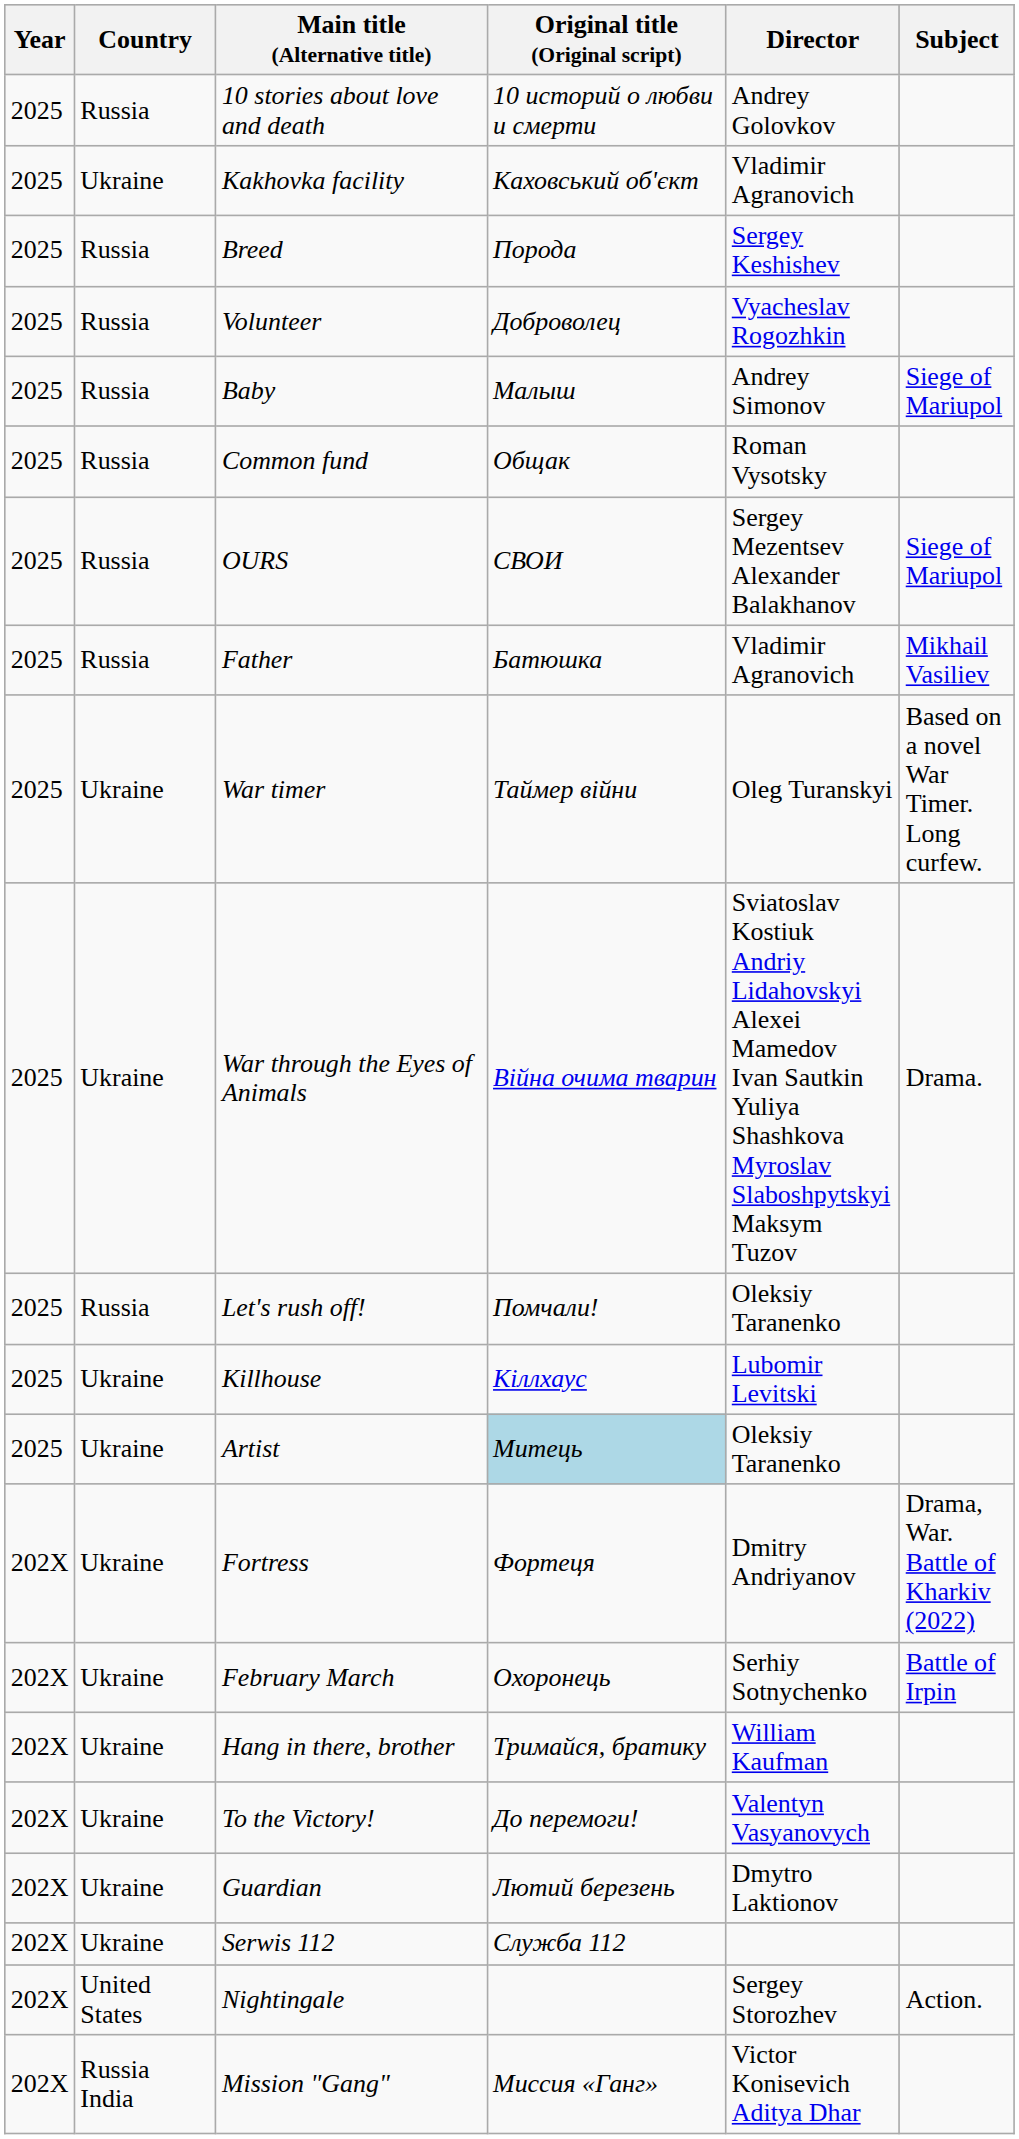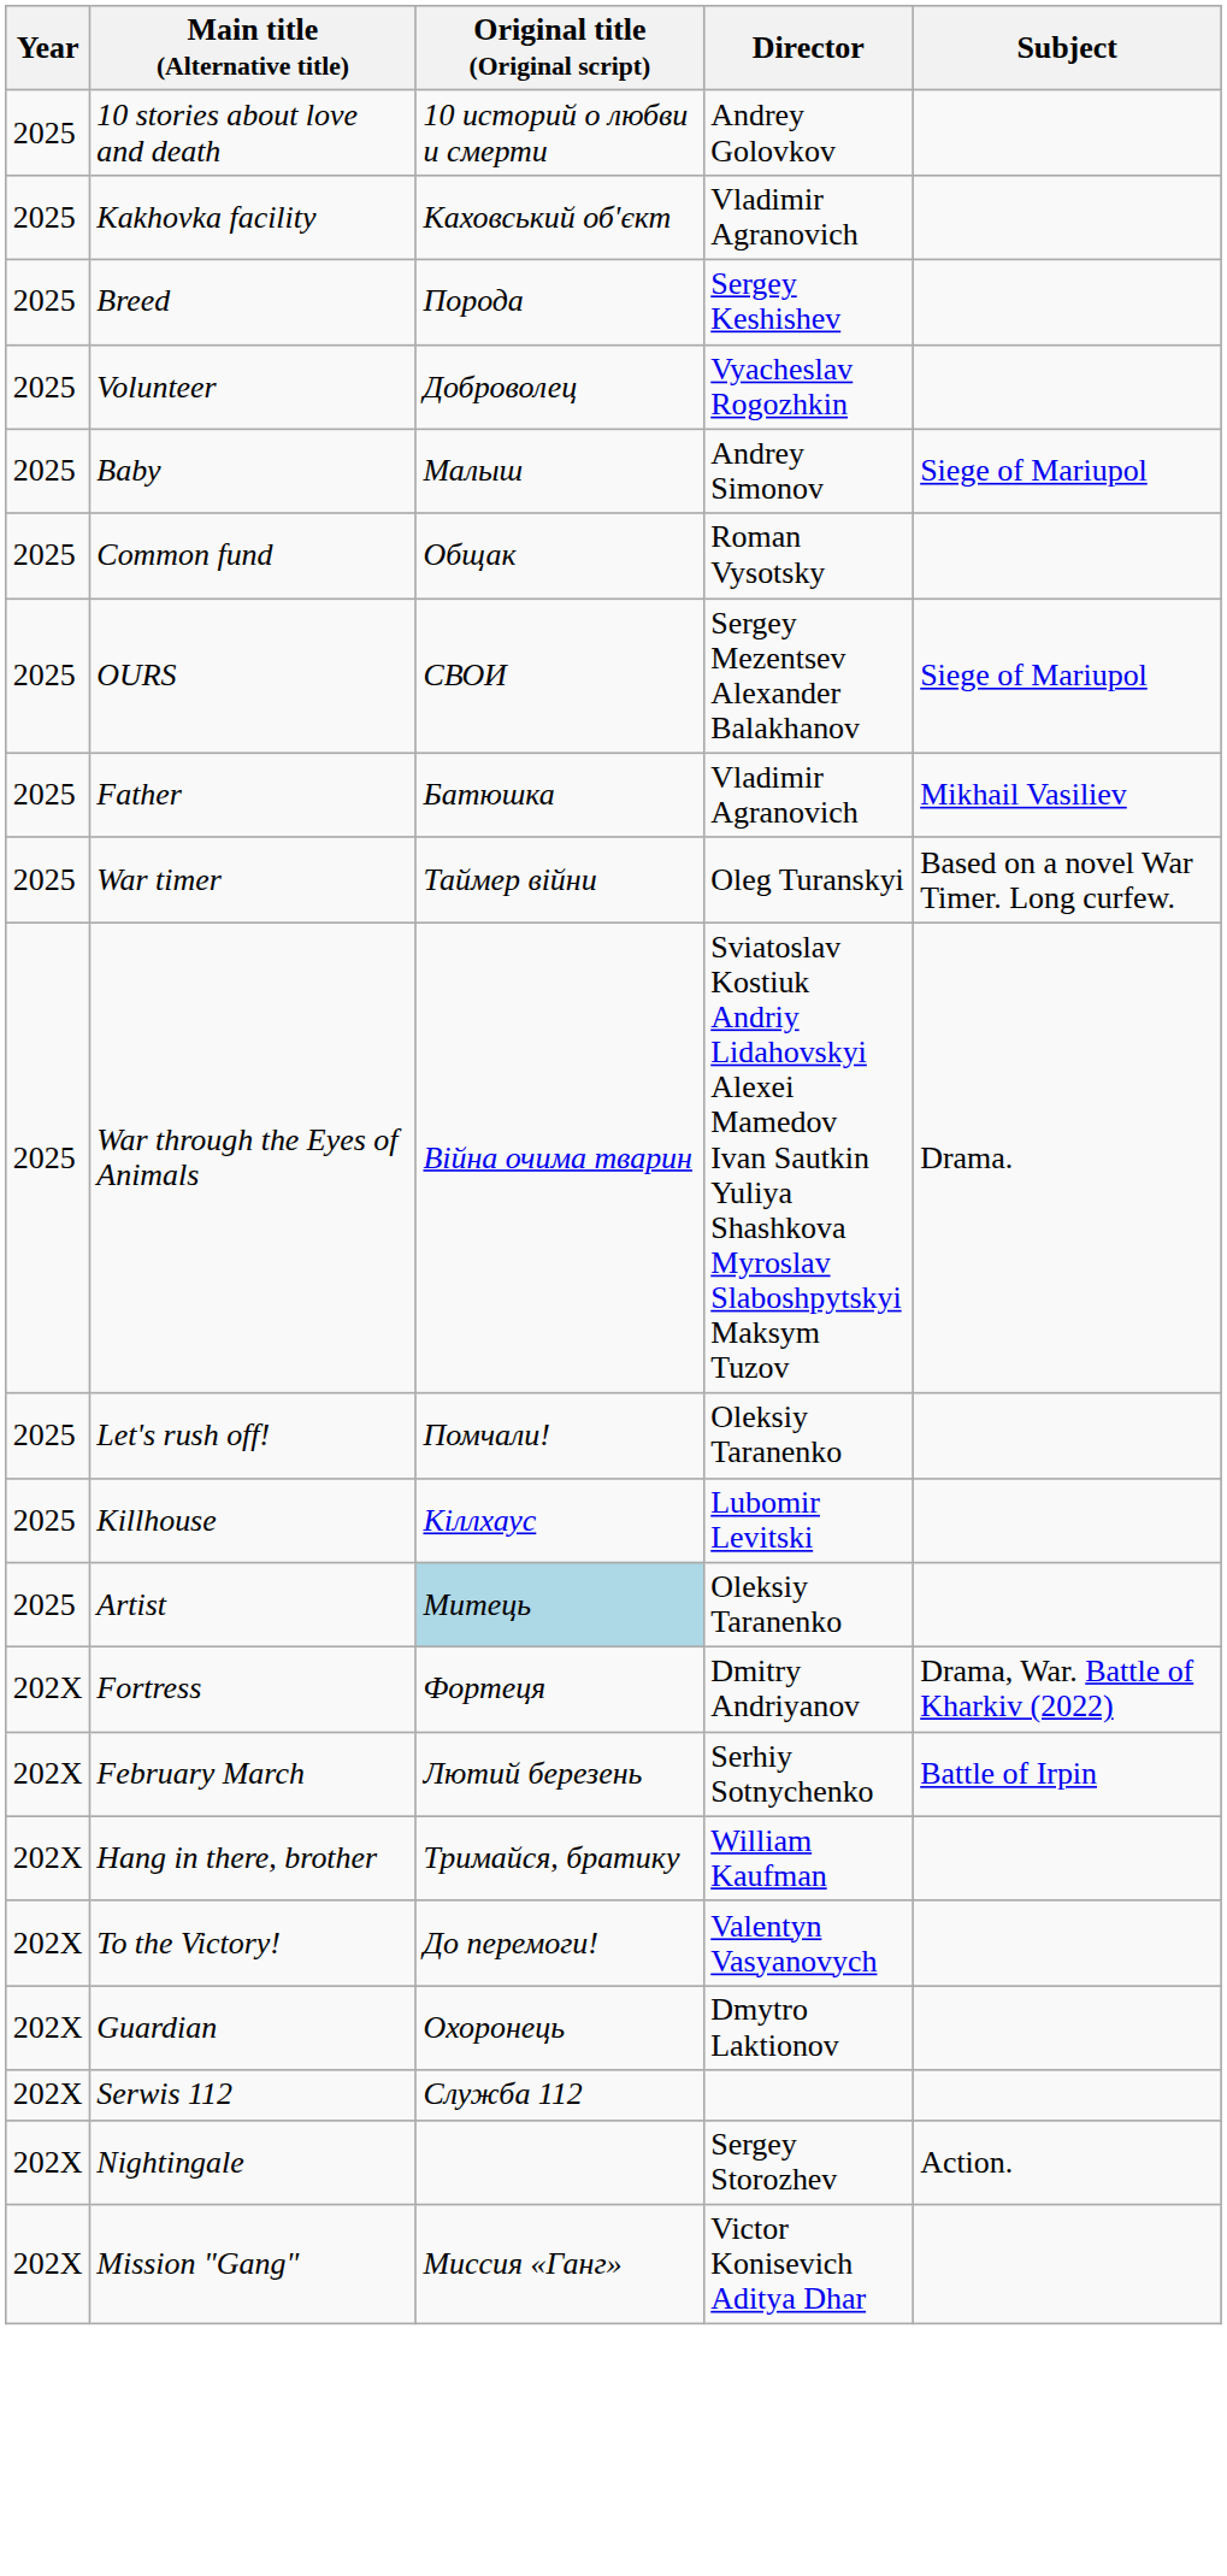 <table class="wikitable sortable" style="width:100%;">
 <tr>
 <th>Year</th>
-<th width= 80>Country</th>
 <th class="unsortable" style="width:160px;">Main title<br><small>(Alternative title)</small></th>
 <th class="unsortable" style="width:140px;">Original title<br><small>(Original script)</small></th>
 <th width=100>Director</th>
 <th class="unsortable">Subject</th>
 </tr>
 <tr>
 <td>2025</td>
-<td>Russia</td>
 <td><em>10 stories about love and death</em></td>
 <td><em>10 историй о любви и смерти</em></td>
 <td>Andrey Golovkov</td>
 <td></td>
 </tr>
 <tr>
 <td>2025</td>
-<td>Ukraine</td>
 <td><em>Kakhovka facility</em></td>
 <td><em>Каховський об'єкт</em></td>
 <td>Vladimir Agranovich</td>
 <td></td>
 </tr>
 <tr>
 <td>2025</td>
-<td>Russia</td>
 <td><em>Breed</em></td>
 <td><em>Порода</em></td>
 <td><a href='#'>Sergey Keshishev</a></td>
 <td></td>
 </tr>
 <tr>
 <td>2025</td>
-<td>Russia</td>
 <td><em>Volunteer</em></td>
 <td><em>Доброволец</em></td>
 <td><a href='#'>Vyacheslav Rogozhkin</a></td>
 <td></td>
 </tr>
 <tr>
 <td>2025</td>
-<td>Russia</td>
 <td><em>Baby</em></td>
 <td><em>Малыш</em></td>
 <td>Andrey Simonov</td>
 <td><a href='#'>Siege of Mariupol</a></td>
 </tr>
 <tr>
 <td>2025</td>
-<td>Russia</td>
 <td><em>Common fund</em></td>
 <td><em>Общак</em></td>
 <td>Roman Vysotsky</td>
 <td></td>
 </tr>
 <tr>
 <td>2025</td>
-<td>Russia</td>
 <td><em>OURS</em></td>
 <td><em>СВОИ</em></td>
 <td>Sergey Mezentsev<br>Alexander Balakhanov</td>
 <td><a href='#'>Siege of Mariupol</a></td>
 </tr>
 <tr>
 <td>2025</td>
-<td>Russia</td>
 <td><em>Father</em></td>
 <td><em>Батюшка</em></td>
 <td>Vladimir Agranovich</td>
 <td><a href='#'>Mikhail Vasiliev</a></td>
 </tr>
 <tr>
 <td>2025</td>
-<td>Ukraine</td>
 <td><em>War timer</em></td>
 <td><em>Таймер війни</em></td>
 <td>Oleg Turanskyi</td>
 <td>Based on a novel War Timer. Long curfew.</td>
 </tr>
 <tr>
 <td>2025</td>
-<td>Ukraine</td>
 <td><em>War through the Eyes of Animals</em></td>
 <td><em><a href='#'>Війна очима тварин</a></em></td>
 <td>Sviatoslav Kostiuk<br><a href='#'>Andriy Lidahovskyi</a><br>Alexei Mamedov<br>Ivan Sautkin<br>Yuliya Shashkova<br><a href='#'>Myroslav Slaboshpytskyi</a><br>Maksym Tuzov</td>
 <td>Drama.</td>
 </tr>
 <tr>
 <td>2025</td>
-<td>Russia</td>
 <td><em>Let's rush off!</em></td>
 <td><em>Помчали!</em></td>
 <td>Oleksiy Taranenko</td>
 <td></td>
 </tr>
 <tr>
 <td>2025</td>
-<td>Ukraine</td>
 <td><em>Killhouse</em></td>
 <td><em><a href='#'>Кіллхаус</a></em></td>
 <td><a href='#'>Lubomir Levitski</a></td>
 <td></td>
 </tr>
 <tr>
 <td>2025</td>
-<td>Ukraine</td>
 <td><em>Artist</em></td>
 <td style="background: lightblue;"><em>Митець</em></td>
 <td>Oleksiy Taranenko</td>
 <td></td>
 </tr>
 <tr>
 <td>202X</td>
-<td>Ukraine</td>
 <td><em>Fortress</em></td>
 <td><em>Фортеця</em></td>
 <td>Dmitry Andriyanov</td>
 <td>Drama, War. <a href='#'>Battle of Kharkiv (2022)</a></td>
 </tr>
 <tr>
 <td>202X</td>
-<td>Ukraine</td>
 <td><em>February March</em></td>
-<td><em>Охоронець</em></td>
+<td><em>Лютий березень</em></td>
 <td>Serhiy Sotnychenko</td>
 <td><a href='#'>Battle of Irpin</a></td>
 </tr>
 <tr>
 <td>202X</td>
-<td>Ukraine</td>
 <td><em>Hang in there, brother</em></td>
 <td><em>Тримайся, братику</em></td>
 <td><a href='#'>William Kaufman</a></td>
 <td></td>
 </tr>
 <tr>
 <td>202X</td>
-<td>Ukraine</td>
 <td><em>To the Victory!</em></td>
 <td><em>До перемоги!</em></td>
 <td><a href='#'>Valentyn Vasyanovych</a></td>
 <td></td>
 </tr>
 <tr>
 <td>202X</td>
-<td>Ukraine</td>
 <td><em>Guardian</em></td>
-<td><em>Лютий березень</em></td>
+<td><em>Охоронець</em></td>
 <td>Dmytro Laktionov</td>
 <td></td>
 </tr>
 <tr>
 <td>202X</td>
-<td>Ukraine</td>
 <td><em>Serwis 112</em></td>
 <td><em>Служба 112</em></td>
 <td></td>
 <td></td>
 </tr>
 <tr>
 <td>202X</td>
-<td>United States</td>
 <td><em>Nightingale</em></td>
 <td></td>
 <td>Sergey Storozhev</td>
 <td>Action.</td>
 </tr>
 <tr>
 <td>202X</td>
-<td>Russia<br>India</td>
 <td><em>Mission "Gang"</em></td>
 <td><em>Миссия «Ганг»</em></td>
 <td>Victor Konisevich<br><a href='#'>Aditya Dhar</a></td>
 <td></td>
 </tr>
 </table>
